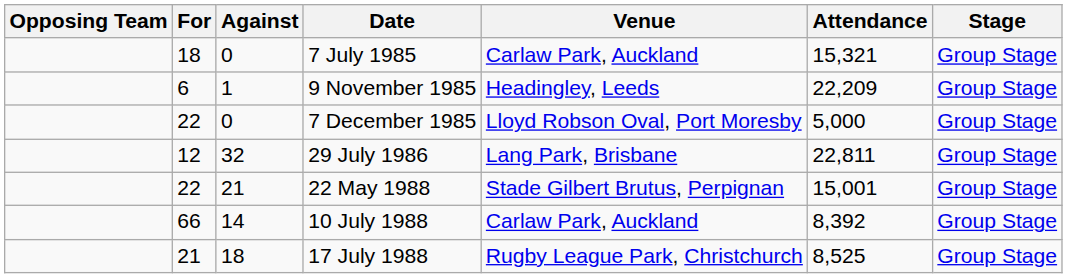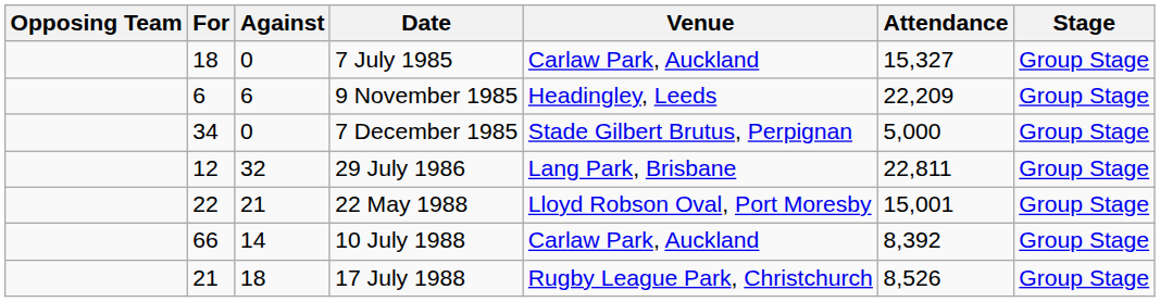 <table class="wikitable">
 <tr>
 <th>Opposing Team</th>
 <th>For</th>
 <th>Against</th>
 <th>Date</th>
 <th>Venue</th>
 <th>Attendance</th>
 <th>Stage</th>
 </tr>
 <tr>
 <td></td>
 <td>18</td>
 <td>0</td>
 <td>7 July 1985</td>
 <td><a href='#'>Carlaw Park</a>, <a href='#'>Auckland</a></td>
-<td>15,321</td>
+<td>15,327</td>
 <td><a href='#'>Group Stage</a></td>
 </tr>
 <tr>
 <td></td>
 <td>6</td>
-<td>1</td>
+<td>6</td>
 <td>9 November 1985</td>
 <td><a href='#'>Headingley</a>, <a href='#'>Leeds</a></td>
 <td>22,209</td>
 <td><a href='#'>Group Stage</a></td>
 </tr>
 <tr>
 <td></td>
-<td>22</td>
+<td>34</td>
 <td>0</td>
 <td>7 December 1985</td>
-<td><a href='#'>Lloyd Robson Oval</a>, <a href='#'>Port Moresby</a></td>
+<td><a href='#'>Stade Gilbert Brutus</a>, <a href='#'>Perpignan</a></td>
 <td>5,000</td>
 <td><a href='#'>Group Stage</a></td>
 </tr>
 <tr>
 <td></td>
 <td>12</td>
 <td>32</td>
 <td>29 July 1986</td>
 <td><a href='#'>Lang Park</a>, <a href='#'>Brisbane</a></td>
 <td>22,811</td>
 <td><a href='#'>Group Stage</a></td>
 </tr>
 <tr>
 <td></td>
 <td>22</td>
 <td>21</td>
 <td>22 May 1988</td>
-<td><a href='#'>Stade Gilbert Brutus</a>, <a href='#'>Perpignan</a></td>
+<td><a href='#'>Lloyd Robson Oval</a>, <a href='#'>Port Moresby</a></td>
 <td>15,001</td>
 <td><a href='#'>Group Stage</a></td>
 </tr>
 <tr>
 <td></td>
 <td>66</td>
 <td>14</td>
 <td>10 July 1988</td>
 <td><a href='#'>Carlaw Park</a>, <a href='#'>Auckland</a></td>
 <td>8,392</td>
 <td><a href='#'>Group Stage</a></td>
 </tr>
 <tr>
 <td></td>
 <td>21</td>
 <td>18</td>
 <td>17 July 1988</td>
 <td><a href='#'>Rugby League Park</a>, <a href='#'>Christchurch</a></td>
-<td>8,525</td>
+<td>8,526</td>
 <td><a href='#'>Group Stage</a></td>
 </tr>
 </table>
